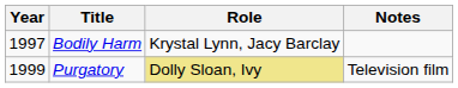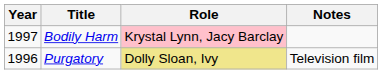 <table class="wikitable sortable">
 <tr>
 <th>Year</th>
 <th>Title</th>
 <th>Role</th>
 <th>Notes</th>
 </tr>
 <tr>
 <td>1997</td>
 <td><em><a href='#'>Bodily Harm</a></em></td>
-<td>Krystal Lynn, Jacy Barclay</td>
+<td style="background: pink;">Krystal Lynn, Jacy Barclay</td>
 <td></td>
 </tr>
 <tr>
-<td>1999</td>
+<td>1996</td>
 <td><em><a href='#'>Purgatory</a></em></td>
 <td style="background: khaki;">Dolly Sloan, Ivy</td>
 <td>Television film</td>
 </tr>
 </table>
